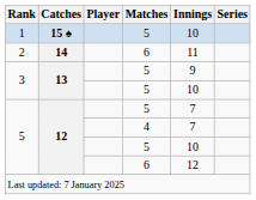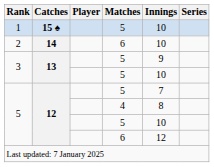 <table class="wikitable plainrowheaders sortable">
 <tr>
 <th scope=col>Rank</th>
 <th scope=col>Catches</th>
 <th scope=col>Player</th>
 <th scope=col>Matches</th>
 <th scope=col>Innings</th>
 <th scope=col>Series</th>
 </tr>
 <tr bgcolor=#cee0f2>
 <td align=center>1</td>
 <th scope=row style="background:#cee0f2; text-align:center;">15 ♠</th>
 <td></td>
 <td align=center>5</td>
 <td align=center>10</td>
 <td></td>
 </tr>
 <tr>
 <td align=center>2</td>
 <th scope=row style=text-align:center;>14</th>
 <td></td>
 <td align=center>6</td>
-<td align=center>11</td>
+<td align=center>10</td>
 <td></td>
 </tr>
 <tr>
 <td align=center rowspan=2>3</td>
 <th scope=row style=text-align:center; rowspan=2>13</th>
 <td></td>
 <td align=center>5</td>
 <td align=center>9</td>
 <td></td>
 </tr>
 <tr>
 <td></td>
 <td align=center>5</td>
 <td align=center>10</td>
 <td></td>
 </tr>
 <tr>
 <td align=center rowspan=4>5</td>
 <th scope=row style=text-align:center; rowspan=4>12</th>
 <td></td>
 <td align=center>5</td>
 <td align=center>7</td>
 <td></td>
 </tr>
 <tr>
 <td> </td>
 <td align=center>4</td>
-<td align=center>7</td>
+<td align=center>8</td>
 <td></td>
 </tr>
 <tr>
 <td> </td>
 <td align=center>5</td>
 <td align=center>10</td>
 <td></td>
 </tr>
 <tr>
 <td></td>
 <td align=center>6</td>
 <td align=center>12</td>
 <td></td>
 </tr>
 <tr class=sortbottom>
 <td colspan=6><small>Last updated: 7 January 2025</small></td>
 </tr>
 </table>
